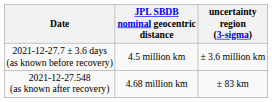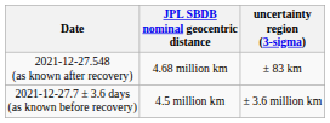 <table class="wikitable" style="text-align:center; font-size: 0.9em;">
 <tr>
 <th>Date</th>
 <th><a href='#'>JPL SBDB</a><br><a href='#'>nominal</a> geocentric<br>distance</th>
 <th>uncertainty<br>region<br>(<a href='#'>3-sigma</a>)</th>
 </tr>
 <tr>
+<td>2021-12-27.548<br>(as known after recovery)</td>
+<td>4.68 million km</td>
+<td>± 83 km</td>
+</tr>
+<tr>
 <td>2021-12-27.7 ± 3.6 days <br>(as known before recovery)</td>
 <td>4.5 million km</td>
 <td>± 3.6 million km</td>
 </tr>
-<tr>
-<td>2021-12-27.548<br>(as known after recovery)</td>
-<td>4.68 million km</td>
-<td>± 83 km</td>
-</tr>
 </table>
